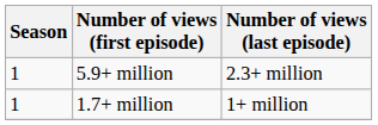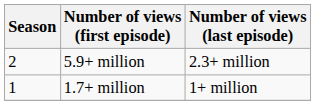 <table class="wikitable">
 <tr>
 <th>Season</th>
 <th>Number of views<br>(first episode)</th>
 <th>Number of views<br>(last episode)</th>
 </tr>
 <tr>
-<td>1</td>
+<td>2</td>
 <td>5.9+ million</td>
 <td>2.3+ million</td>
 </tr>
 <tr>
 <td>1</td>
 <td>1.7+ million</td>
 <td>1+ million</td>
 </tr>
 <tr>
 </tr>
 </table>
